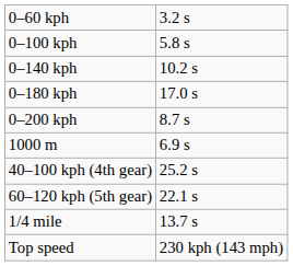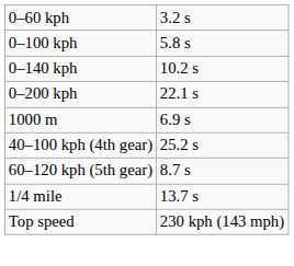 <table class="wikitable">
 <tr>
 <td>0–60 kph</td>
 <td>3.2 s</td>
 </tr>
 <tr>
 <td>0–100 kph</td>
 <td>5.8 s</td>
 </tr>
 <tr>
 <td>0–140 kph</td>
 <td>10.2 s</td>
 </tr>
 <tr>
-<td>0–180 kph</td>
-<td>17.0 s</td>
-</tr>
-<tr>
 <td>0–200 kph</td>
-<td>8.7 s</td>
+<td>22.1 s</td>
 </tr>
 <tr>
 <td>1000 m</td>
 <td>6.9 s</td>
 </tr>
 <tr>
 <td>40–100 kph (4th gear)</td>
 <td>25.2 s</td>
 </tr>
 <tr>
 <td>60–120 kph (5th gear)</td>
-<td>22.1 s</td>
+<td>8.7 s</td>
 </tr>
 <tr>
 <td>1/4 mile</td>
 <td>13.7 s</td>
 </tr>
 <tr>
 <td>Top speed</td>
 <td>230 kph (143 mph)</td>
 </tr>
 </table>
